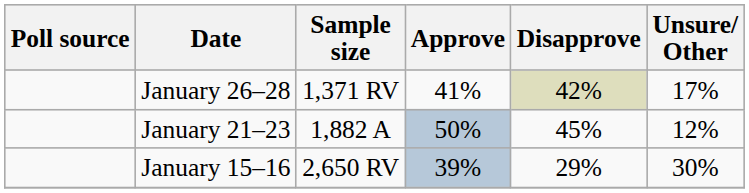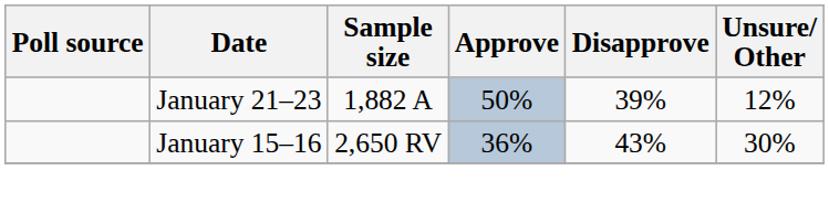 <table class="wikitable sortable collapsible" style="text-align:center;line-height:17px">
 <tr>
 <th>Poll source</th>
 <th>Date</th>
 <th>Sample<br>size</th>
 <th>Approve</th>
 <th>Disapprove</th>
 <th>Unsure/<br>Other</th>
 </tr>
 <tr>
 <td></td>
-<td>January 26–28</td>
-<td>1,371 RV</td>
-<td>41%</td>
-<td style="background:#DEDEBD;">42%</td>
-<td>17%</td>
-</tr>
-<tr>
-<td></td>
 <td>January 21–23</td>
 <td>1,882 A</td>
 <td style="background:#B6C8D9;">50%</td>
-<td>45%</td>
+<td>39%</td>
 <td>12%</td>
 </tr>
 <tr>
 <td></td>
 <td>January 15–16</td>
 <td>2,650 RV</td>
-<td style="background:#B6C8D9;">39%</td>
-<td>29%</td>
+<td style="background:#B6C8D9;">36%</td>
+<td>43%</td>
 <td>30%</td>
 </tr>
 <tr>
 </tr>
 </table>
